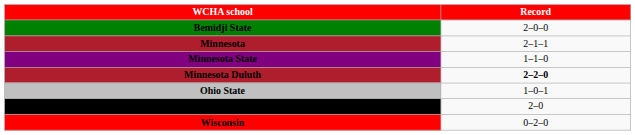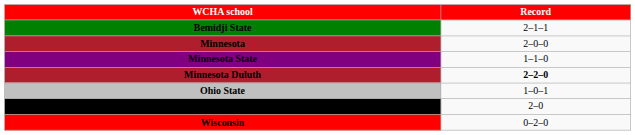 <table class="wikitable" width="80%">
 <tr align="center"  style="background:red;color:white;">
 <td><strong>WCHA school</strong></td>
 <td><strong>Record</strong></td>
 </tr>
 <tr align="center" bgcolor="">
 <td bgcolor="green"><span> <strong>Bemidji State</strong></span></td>
-<td>2–0–0</td>
+<td>2–1–1</td>
 </tr>
 <tr align="center" bgcolor="">
 <td bgcolor="#AF1E2D"><span><strong>Minnesota</strong></span></td>
-<td>2–1–1</td>
+<td>2–0–0</td>
 </tr>
 <tr align="center" bgcolor="">
 <td bgcolor="purple"><span> <strong>Minnesota State</strong></span></td>
 <td>1–1–0</td>
 </tr>
 <tr align="center" bgcolor="">
 <td bgcolor="#AF1E2D"><span><strong>Minnesota Duluth</strong></span></td>
 <td><strong>2–2–0</strong></td>
 </tr>
 <tr align="center" bgcolor="">
 <td bgcolor="silver"><span><strong>Ohio State</strong></span></td>
 <td>1–0–1</td>
 </tr>
 <tr align="center" bgcolor="">
 <td bgcolor="black"><span><strong>St. Cloud State</strong></span></td>
 <td>2–0</td>
 </tr>
 <tr align="center" bgcolor="">
 <td bgcolor="red"><span><strong>Wisconsin</strong></span></td>
 <td>0–2–0</td>
 </tr>
 </table>
